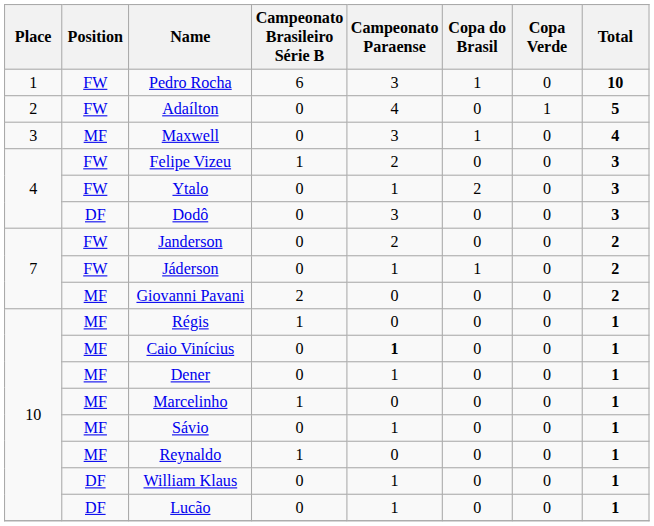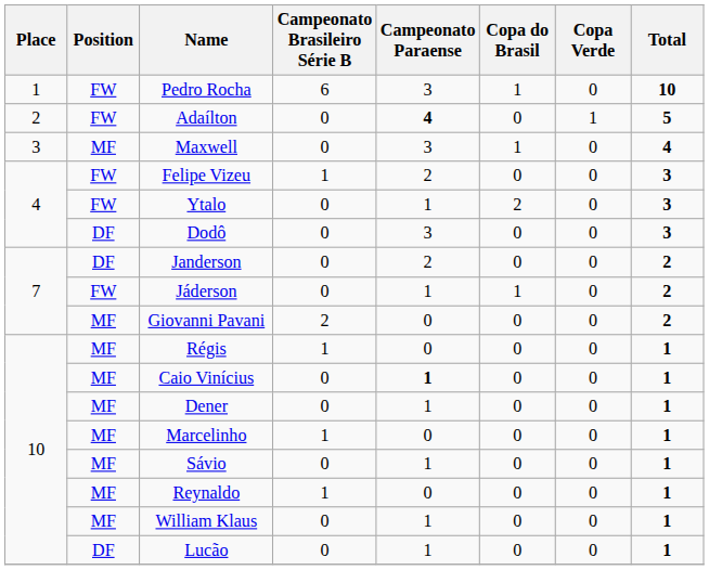 <table class="wikitable" style="font-size: 95%; text-align: center;">
 <tr>
 <th width=60>Place</th>
 <th width=60>Position</th>
 <th width=150>Name</th>
 <th width=80>Campeonato Brasileiro Série B</th>
 <th width=80>Campeonato Paraense</th>
 <th width=80>Copa do Brasil</th>
 <th width=80>Copa Verde</th>
 <th width=80><strong>Total</strong></th>
 </tr>
 <tr>
 <td rowspan="1">1</td>
 <td><a href='#'>FW</a></td>
 <td><a href='#'>Pedro Rocha</a></td>
 <td>6</td>
 <td>3</td>
 <td>1</td>
 <td>0</td>
 <td><strong>10</strong></td>
 </tr>
 <tr>
 <td rowspan="1">2</td>
 <td><a href='#'>FW</a></td>
 <td><a href='#'>Adaílton</a></td>
 <td>0</td>
-<td>4</td>
+<td><strong>4</strong></td>
 <td>0</td>
 <td>1</td>
 <td><strong>5</strong></td>
 </tr>
 <tr>
 <td rowspan="1">3</td>
 <td><a href='#'>MF</a></td>
 <td><a href='#'>Maxwell</a></td>
 <td>0</td>
 <td>3</td>
 <td>1</td>
 <td>0</td>
 <td><strong>4</strong></td>
 </tr>
 <tr>
 <td rowspan="3">4</td>
 <td><a href='#'>FW</a></td>
 <td><a href='#'>Felipe Vizeu</a></td>
 <td>1</td>
 <td>2</td>
 <td>0</td>
 <td>0</td>
 <td><strong>3</strong></td>
 </tr>
 <tr>
 <td><a href='#'>FW</a></td>
 <td><a href='#'>Ytalo</a></td>
 <td>0</td>
 <td>1</td>
 <td>2</td>
 <td>0</td>
 <td><strong>3</strong></td>
 </tr>
 <tr>
 <td><a href='#'>DF</a></td>
 <td><a href='#'>Dodô</a></td>
 <td>0</td>
 <td>3</td>
 <td>0</td>
 <td>0</td>
 <td><strong>3</strong></td>
 </tr>
 <tr>
 <td rowspan="3">7</td>
-<td><a href='#'>FW</a></td>
+<td><a href='#'>DF</a></td>
 <td><a href='#'>Janderson</a></td>
 <td>0</td>
 <td>2</td>
 <td>0</td>
 <td>0</td>
 <td><strong>2</strong></td>
 </tr>
 <tr>
 <td><a href='#'>FW</a></td>
 <td><a href='#'>Jáderson</a></td>
 <td>0</td>
 <td>1</td>
 <td>1</td>
 <td>0</td>
 <td><strong>2</strong></td>
 </tr>
 <tr>
 <td><a href='#'>MF</a></td>
 <td><a href='#'>Giovanni Pavani</a></td>
 <td>2</td>
 <td>0</td>
 <td>0</td>
 <td>0</td>
 <td><strong>2</strong></td>
 </tr>
 <tr>
 <td rowspan="8">10</td>
 <td><a href='#'>MF</a></td>
 <td><a href='#'>Régis</a></td>
 <td>1</td>
 <td>0</td>
 <td>0</td>
 <td>0</td>
 <td><strong>1</strong></td>
 </tr>
 <tr>
 <td><a href='#'>MF</a></td>
 <td><a href='#'>Caio Vinícius</a></td>
 <td>0</td>
 <td><strong>1</strong></td>
 <td>0</td>
 <td>0</td>
 <td><strong>1</strong></td>
 </tr>
 <tr>
 <td><a href='#'>MF</a></td>
 <td><a href='#'>Dener</a></td>
 <td>0</td>
 <td>1</td>
 <td>0</td>
 <td>0</td>
 <td><strong>1</strong></td>
 </tr>
 <tr>
 <td><a href='#'>MF</a></td>
 <td><a href='#'>Marcelinho</a></td>
 <td>1</td>
 <td>0</td>
 <td>0</td>
 <td>0</td>
 <td><strong>1</strong></td>
 </tr>
 <tr>
 <td><a href='#'>MF</a></td>
 <td><a href='#'>Sávio</a></td>
 <td>0</td>
 <td>1</td>
 <td>0</td>
 <td>0</td>
 <td><strong>1</strong></td>
 </tr>
 <tr>
 <td><a href='#'>MF</a></td>
 <td><a href='#'>Reynaldo</a></td>
 <td>1</td>
 <td>0</td>
 <td>0</td>
 <td>0</td>
 <td><strong>1</strong></td>
 </tr>
 <tr>
-<td><a href='#'>DF</a></td>
+<td><a href='#'>MF</a></td>
 <td><a href='#'>William Klaus</a></td>
 <td>0</td>
 <td>1</td>
 <td>0</td>
 <td>0</td>
 <td><strong>1</strong></td>
 </tr>
 <tr>
 <td><a href='#'>DF</a></td>
 <td><a href='#'>Lucão</a></td>
 <td>0</td>
 <td>1</td>
 <td>0</td>
 <td>0</td>
 <td><strong>1</strong></td>
 </tr>
 <tr>
 </tr>
 </table>
